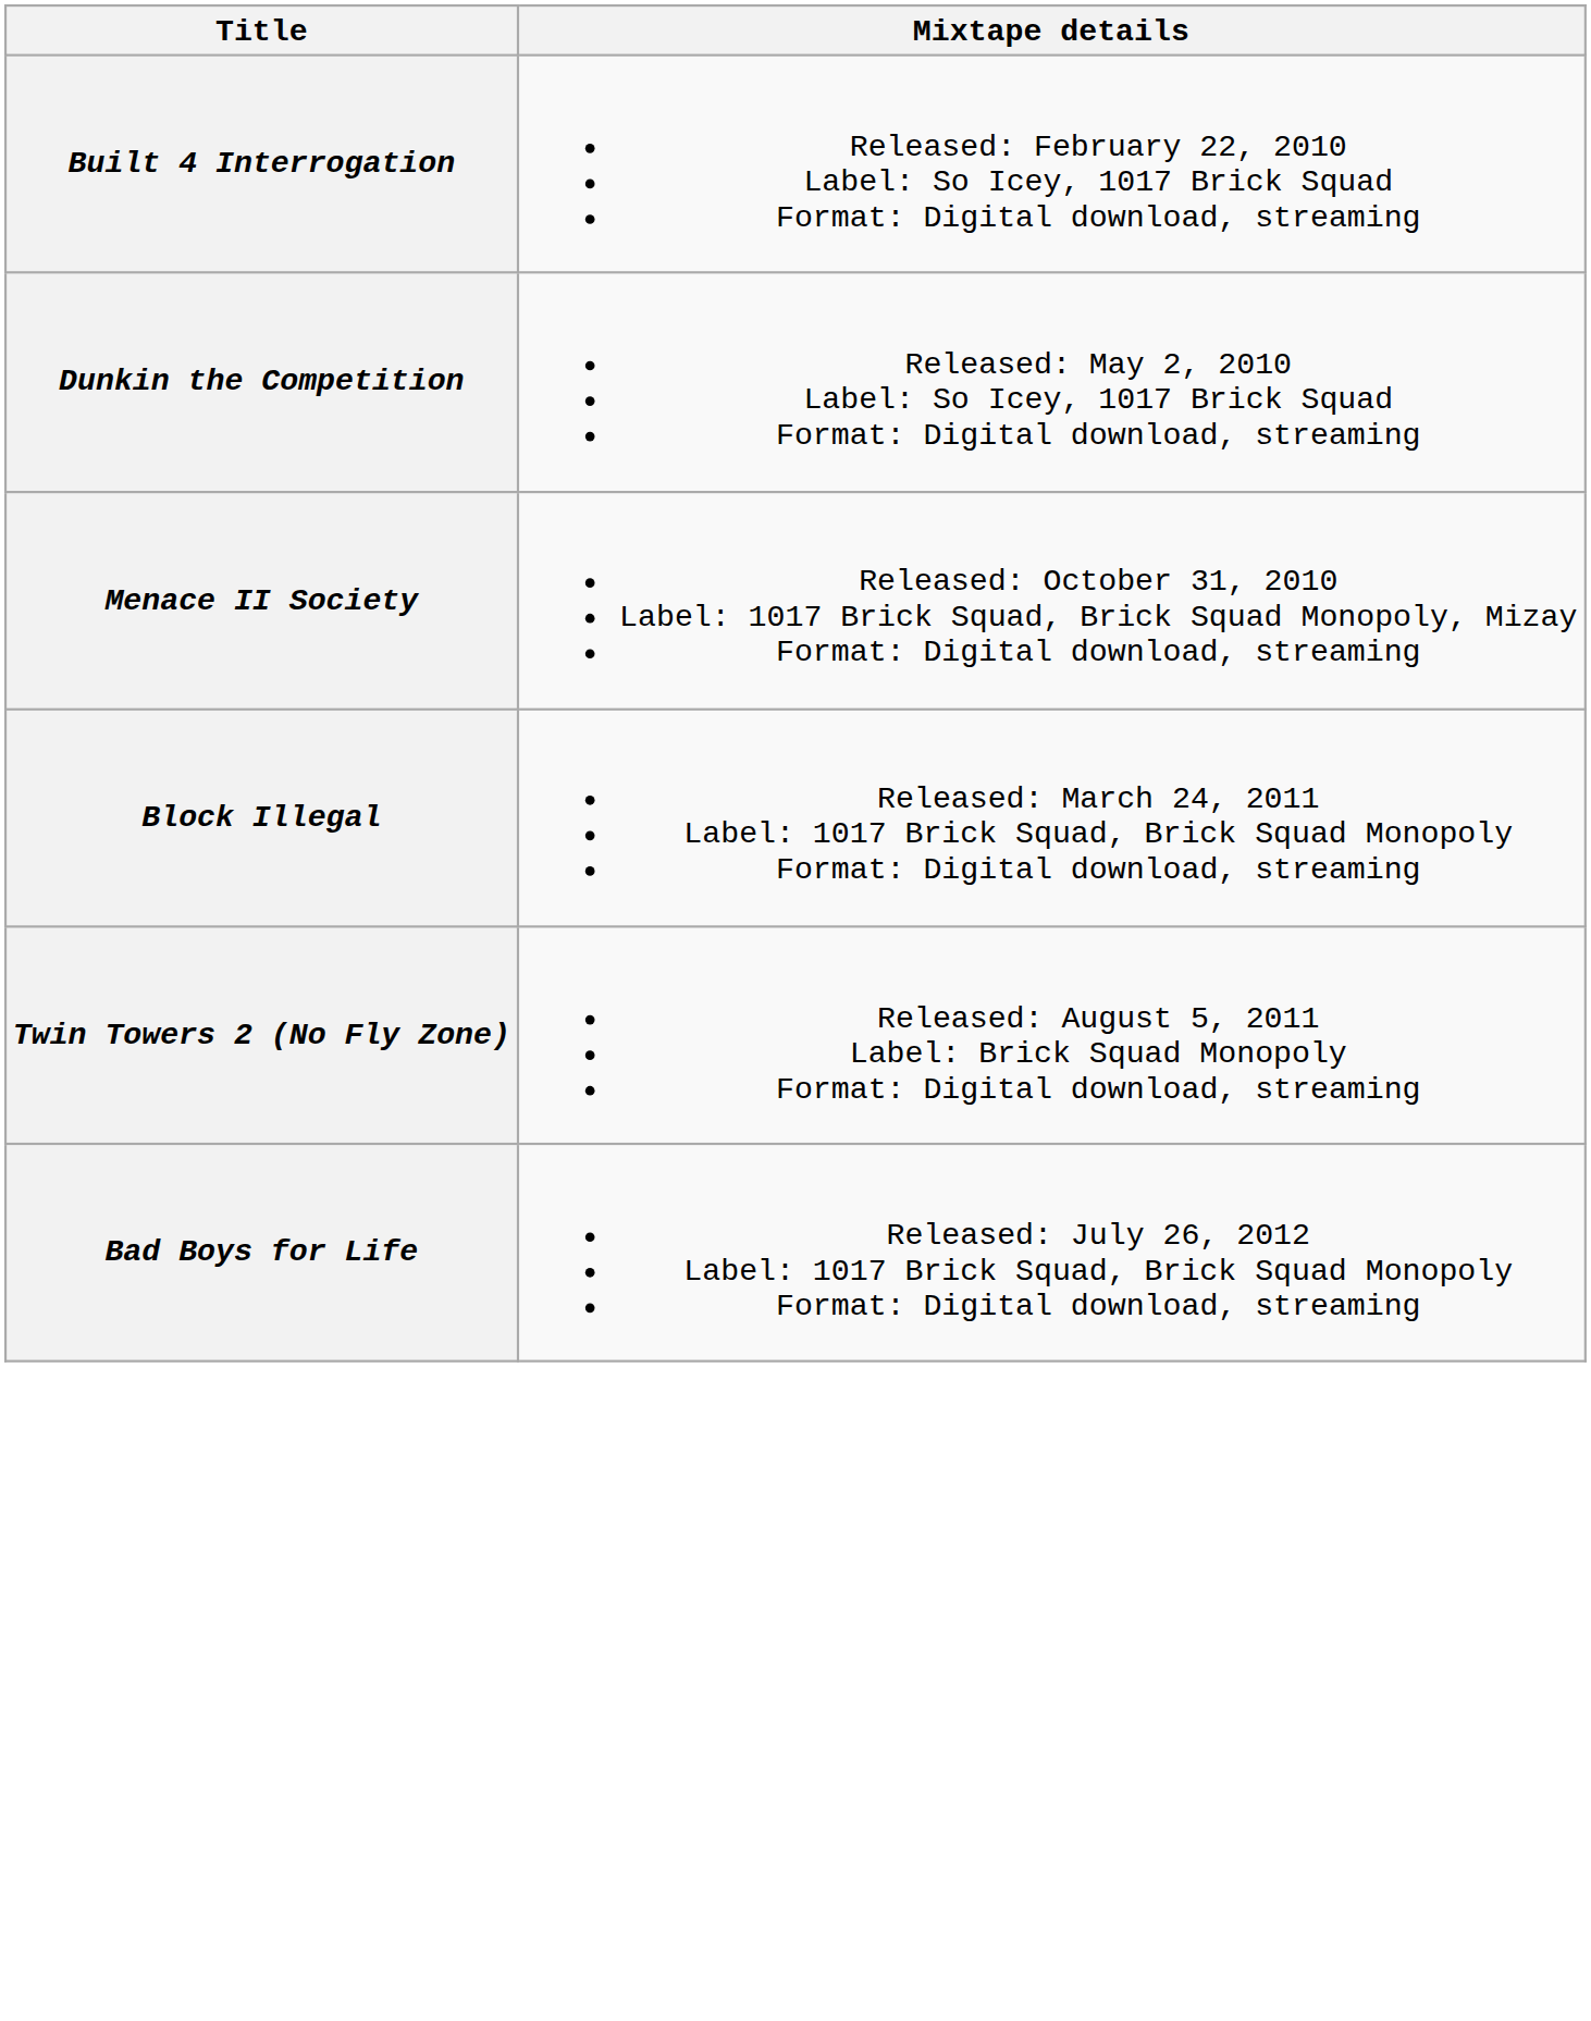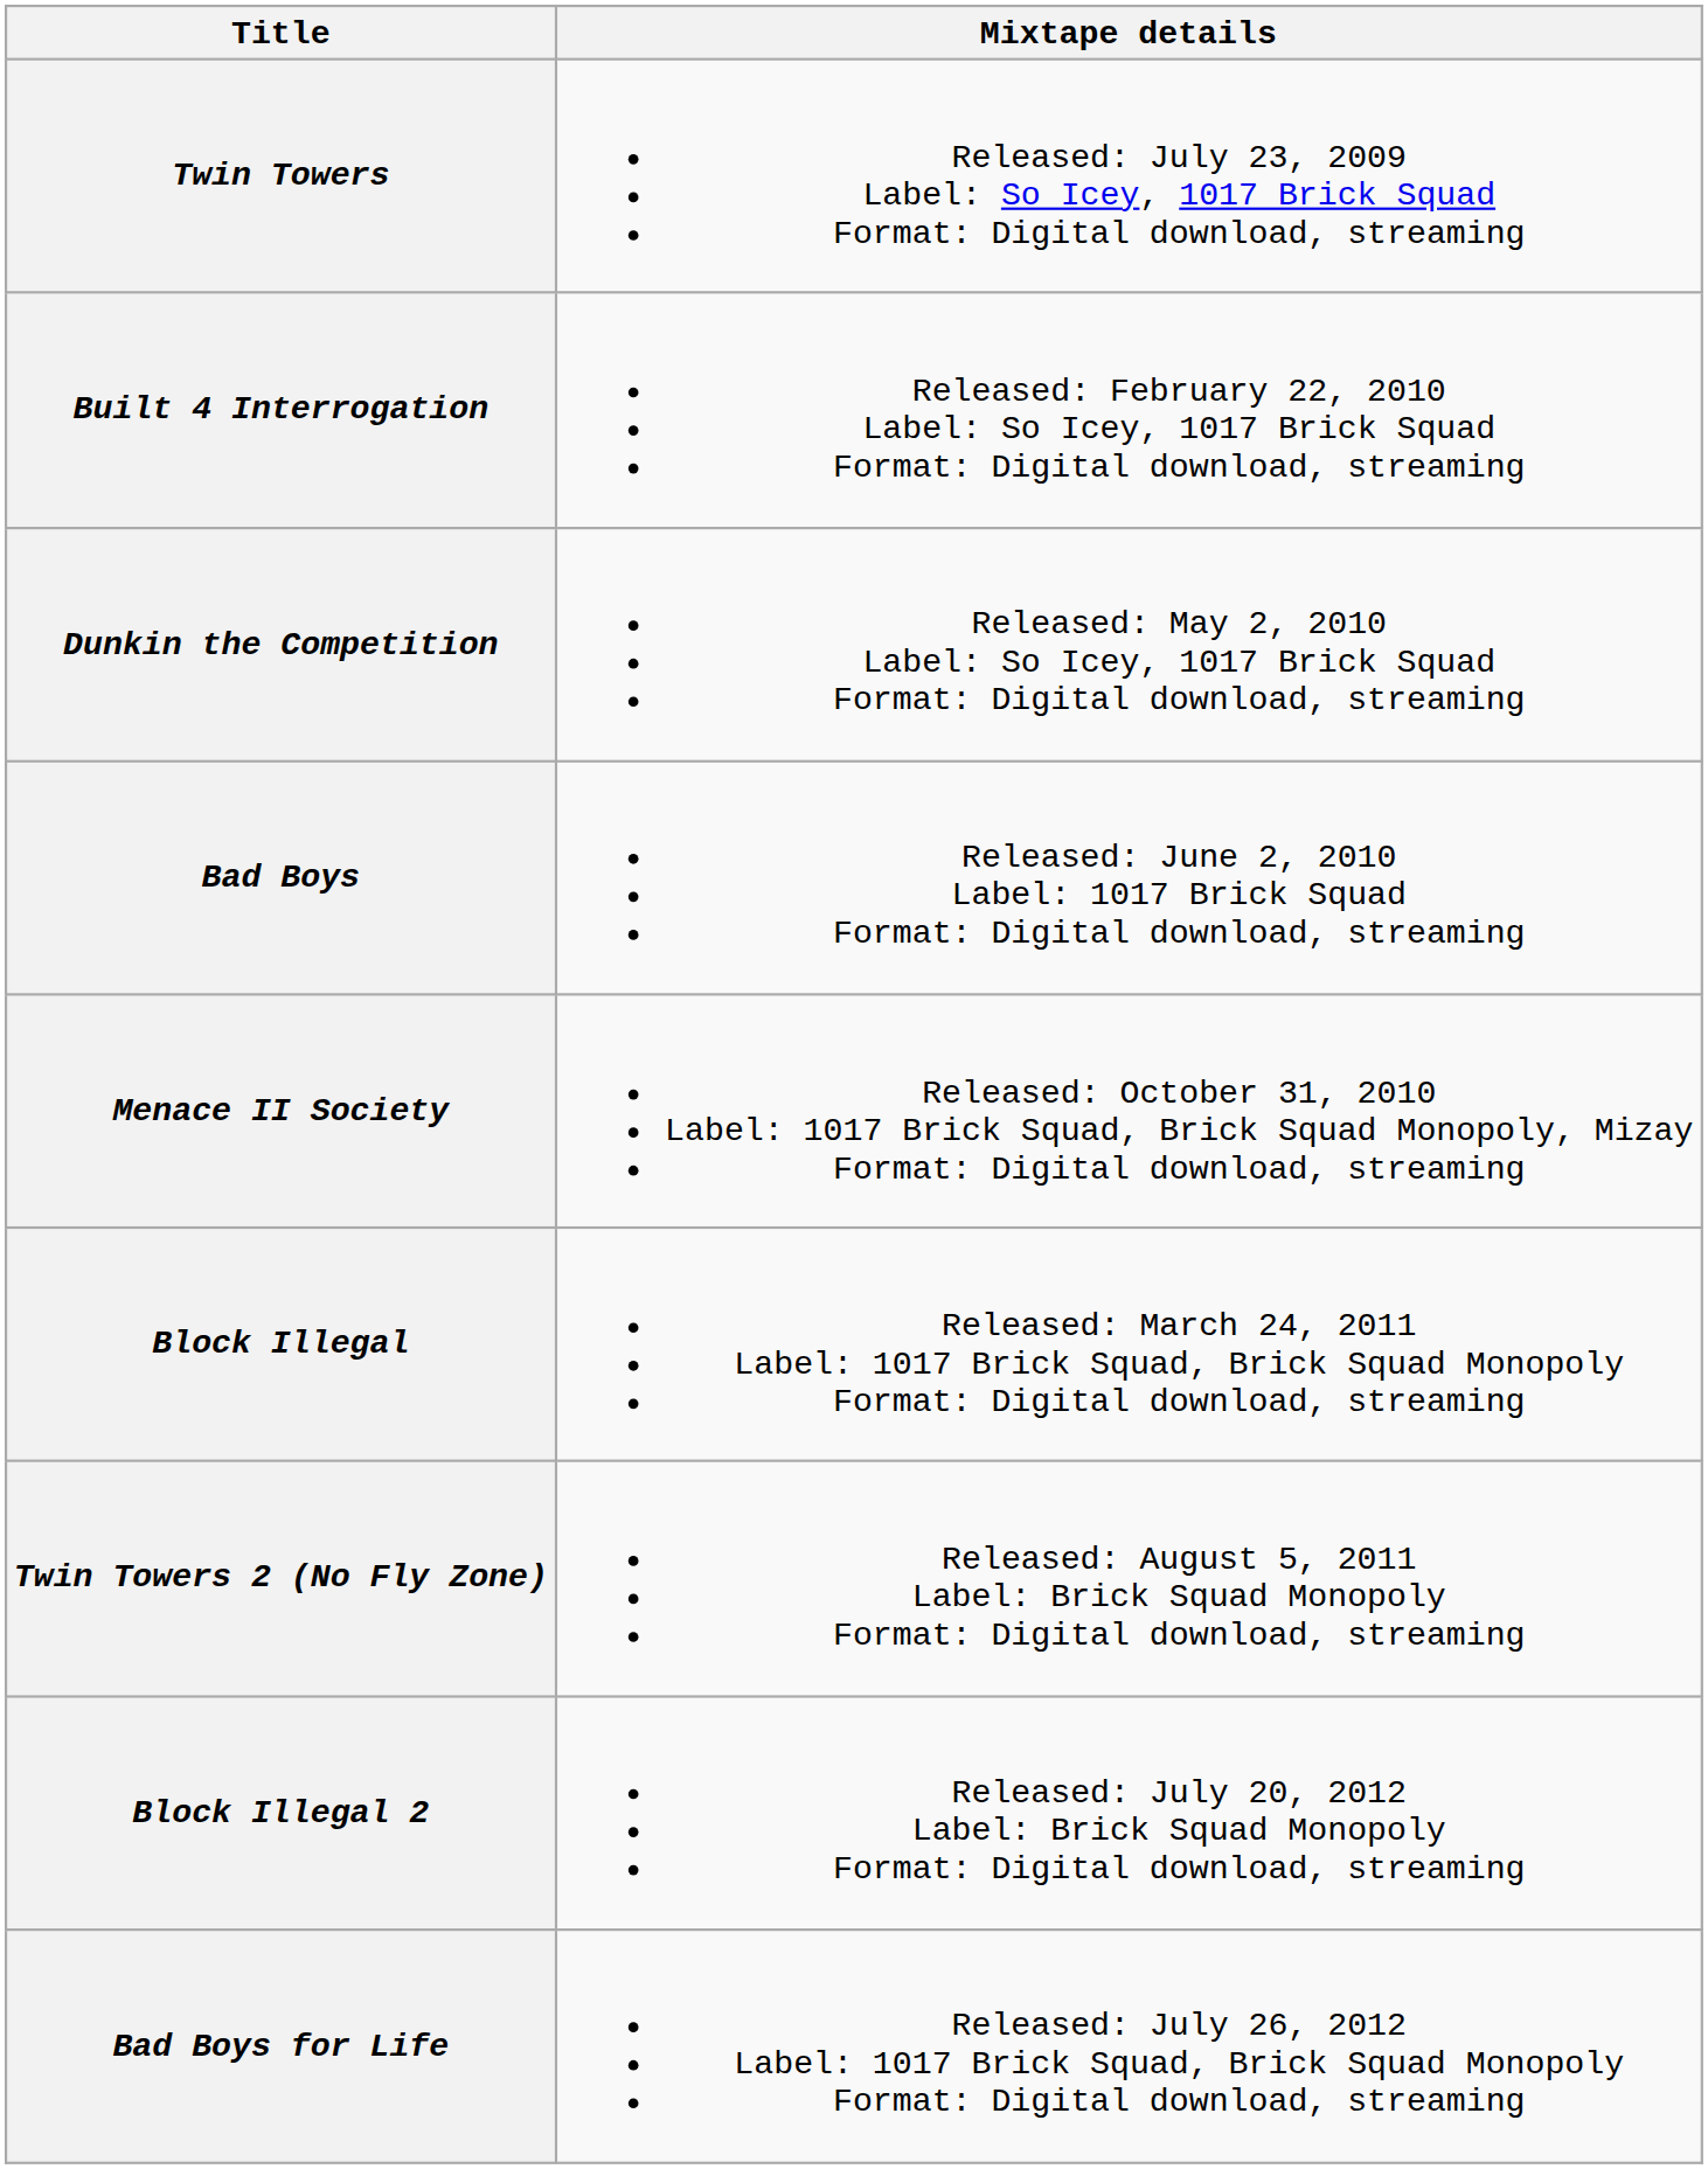 <table class="wikitable plainrowheaders" style="text-align:center;">
 <tr>
 <th>Title</th>
 <th>Mixtape details</th>
+</tr>
+<tr>
+<th scope="row"><em>Twin Towers</em><br></th>
+<td><br><ul><li>Released: July 23, 2009</li><li>Label: <a href='#'>So Icey</a>, <a href='#'>1017 Brick Squad</a></li><li>Format: Digital download, streaming</li></ul></td>
 </tr>
 <tr>
 <th scope="row"><em>Built 4 Interrogation</em></th>
 <td><br><ul><li>Released: February 22, 2010</li><li>Label: So Icey, 1017 Brick Squad</li><li>Format: Digital download, streaming</li></ul></td>
 </tr>
 <tr>
 <th scope="row"><em>Dunkin the Competition</em></th>
 <td><br><ul><li>Released: May 2, 2010</li><li>Label: So Icey, 1017 Brick Squad</li><li>Format: Digital download, streaming</li></ul></td>
+</tr>
+<tr>
+<th scope="row"><em>Bad Boys</em><br></th>
+<td><br><ul><li>Released: June 2, 2010</li><li>Label: 1017 Brick Squad</li><li>Format: Digital download, streaming</li></ul></td>
 </tr>
 <tr>
 <th scope="row"><em>Menace II Society</em></th>
 <td><br><ul><li>Released: October 31, 2010</li><li>Label: 1017 Brick Squad, Brick Squad Monopoly, Mizay</li><li>Format: Digital download, streaming</li></ul></td>
 </tr>
 <tr>
 <th scope="row"><em>Block Illegal</em><br></th>
 <td><br><ul><li>Released: March 24, 2011</li><li>Label: 1017 Brick Squad, Brick Squad Monopoly</li><li>Format: Digital download, streaming</li></ul></td>
 </tr>
 <tr>
 <th scope="row"><em>Twin Towers 2 (No Fly Zone)</em><br></th>
 <td><br><ul><li>Released: August 5, 2011</li><li>Label: Brick Squad Monopoly</li><li>Format: Digital download, streaming</li></ul></td>
 </tr>
 <tr>
+<th scope="row"><em>Block Illegal 2</em><br></th>
+<td><br><ul><li>Released: July 20, 2012</li><li>Label: Brick Squad Monopoly</li><li>Format: Digital download, streaming</li></ul></td>
+</tr>
+<tr>
 <th scope="row"><em>Bad Boys for Life</em><br></th>
 <td><br><ul><li>Released: July 26, 2012</li><li>Label: 1017 Brick Squad, Brick Squad Monopoly</li><li>Format: Digital download, streaming</li></ul></td>
 </tr>
 </table>
